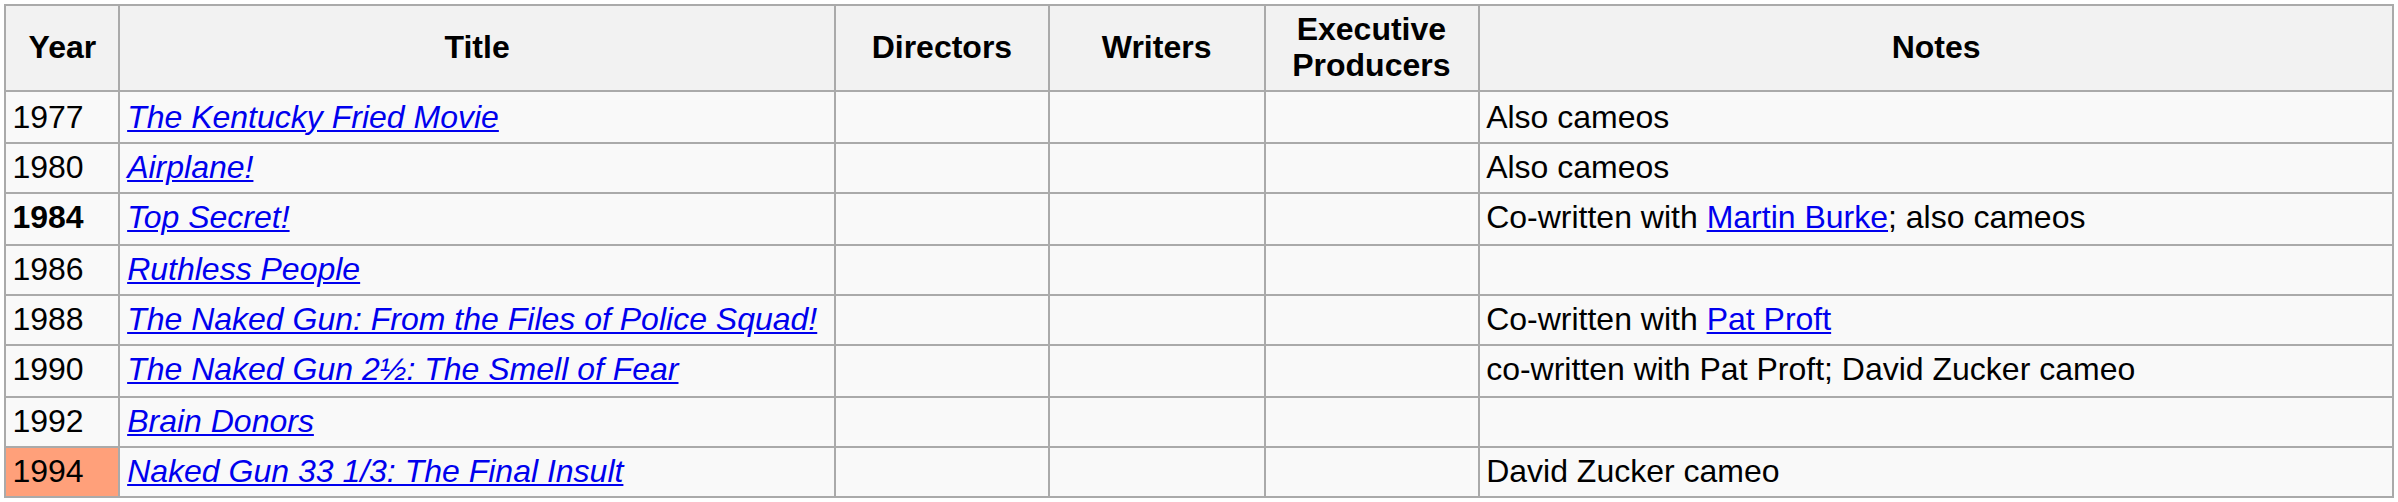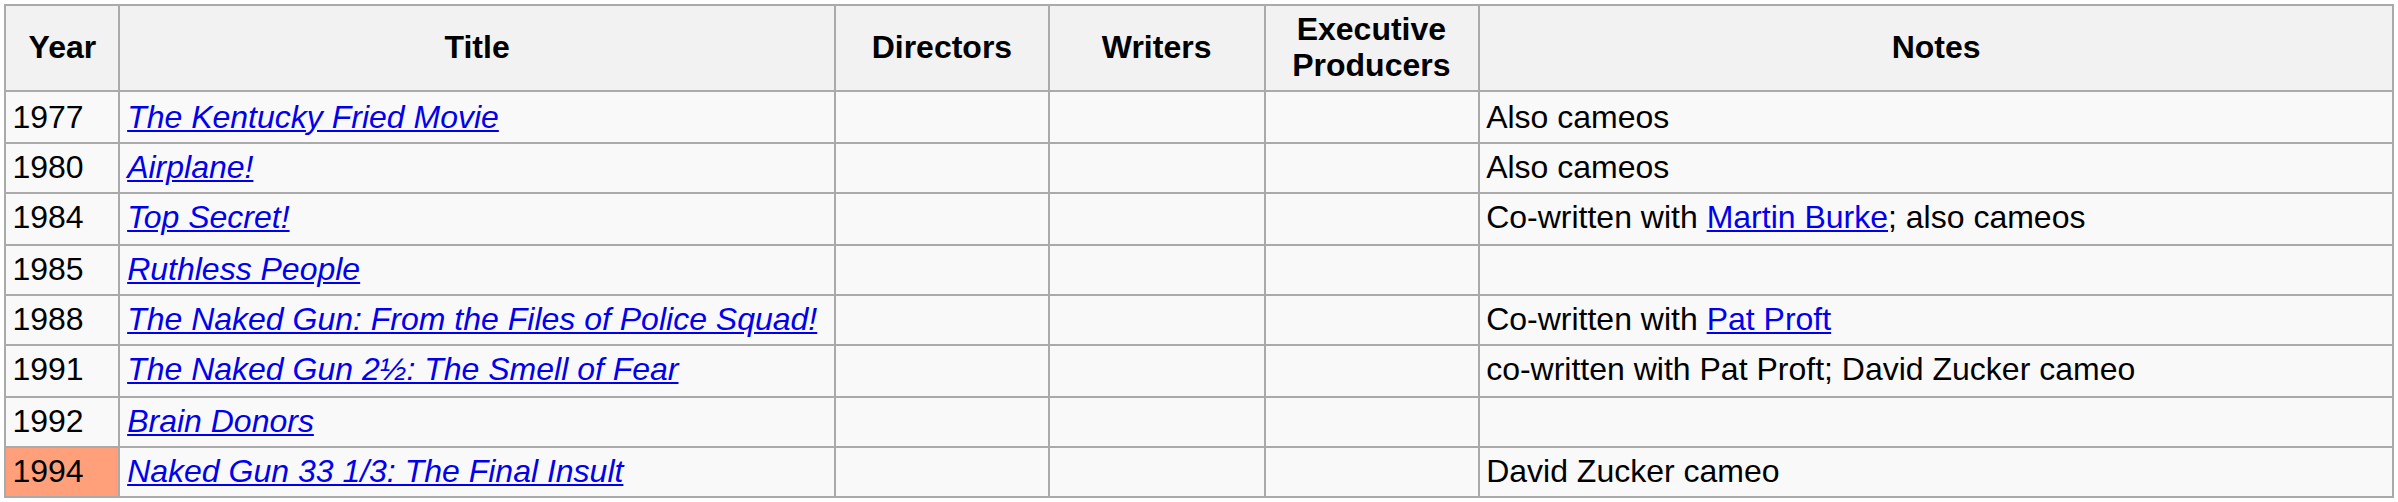 <table class="wikitable">
 <tr>
 <th width=50>Year</th>
 <th width=350>Title</th>
 <th width=100>Directors</th>
 <th width=100>Writers</th>
 <th width=100>Executive Producers</th>
 <th width=450>Notes</th>
 </tr>
 <tr>
 <td>1977</td>
 <td><em><a href='#'>The Kentucky Fried Movie</a></em></td>
 <td></td>
 <td></td>
 <td></td>
 <td>Also cameos</td>
 </tr>
 <tr>
 <td>1980</td>
 <td><em><a href='#'>Airplane!</a></em></td>
 <td></td>
 <td></td>
 <td></td>
 <td>Also cameos</td>
 </tr>
 <tr>
-<td><strong>1984</strong></td>
+<td>1984</td>
 <td><em><a href='#'>Top Secret!</a></em></td>
 <td></td>
 <td></td>
 <td></td>
 <td>Co-written with <a href='#'>Martin Burke</a>; also cameos</td>
 </tr>
 <tr>
-<td>1986</td>
+<td>1985</td>
 <td><em><a href='#'>Ruthless People</a></em></td>
 <td></td>
 <td></td>
 <td></td>
 <td></td>
 </tr>
 <tr>
 <td>1988</td>
 <td><em><a href='#'>The Naked Gun: From the Files of Police Squad!</a></em></td>
 <td></td>
 <td></td>
 <td></td>
 <td>Co-written with <a href='#'>Pat Proft</a></td>
 </tr>
 <tr>
-<td>1990</td>
+<td>1991</td>
 <td><em><a href='#'>The Naked Gun 2½: The Smell of Fear</a></em></td>
 <td></td>
 <td></td>
 <td></td>
 <td>co-written with Pat Proft; David Zucker cameo</td>
 </tr>
 <tr>
 <td>1992</td>
 <td><em><a href='#'>Brain Donors</a></em></td>
 <td></td>
 <td></td>
 <td></td>
 <td></td>
 </tr>
 <tr>
 <td style="background: lightsalmon;">1994</td>
 <td><em><a href='#'>Naked Gun 33 1/3: The Final Insult</a></em></td>
 <td></td>
 <td></td>
 <td></td>
 <td>David Zucker cameo</td>
 </tr>
 <tr>
 </tr>
 </table>
